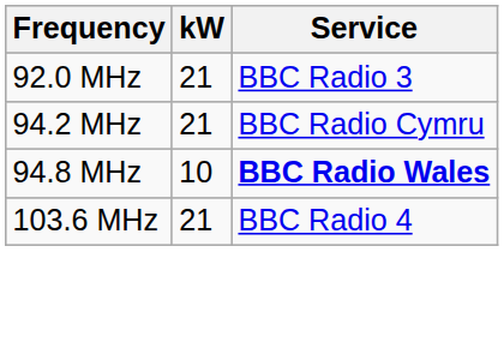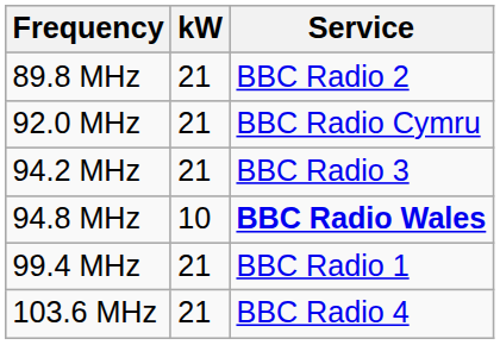 <table class="wikitable sortable">
 <tr>
 <th>Frequency</th>
 <th>kW</th>
 <th>Service</th>
 </tr>
 <tr>
+<td>89.8 MHz</td>
+<td>21</td>
+<td><a href='#'>BBC Radio 2</a></td>
+</tr>
+<tr>
 <td>92.0 MHz</td>
 <td>21</td>
-<td><a href='#'>BBC Radio 3</a></td>
+<td><a href='#'>BBC Radio Cymru</a></td>
 </tr>
 <tr>
 <td>94.2 MHz</td>
 <td>21</td>
-<td><a href='#'>BBC Radio Cymru</a></td>
+<td><a href='#'>BBC Radio 3</a></td>
 </tr>
 <tr>
 <td>94.8 MHz</td>
 <td>10</td>
 <td><strong><a href='#'>BBC Radio Wales</a></strong></td>
 </tr>
 <tr>
+<td>99.4 MHz</td>
+<td>21</td>
+<td><a href='#'>BBC Radio 1</a></td>
+</tr>
+<tr>
 <td>103.6 MHz</td>
 <td>21</td>
 <td><a href='#'>BBC Radio 4</a></td>
 </tr>
 </table>
